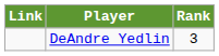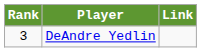 <table class=wikitable>
 <tr>
+<th style="background:#5d9731; color:white; text-align:center;">Rank</th>
+<th style="background:#5d9731; color:white; text-align:center;">Player</th>
 <th style="background:#5d9731; color:white; text-align:center;">Link</th>
-<th style="background:#5d9731; color:white; text-align:center;">Player</th>
-<th style="background:#5d9731; color:white; text-align:center;">Rank</th>
 </tr>
 <tr>
+<td align=center>3</td>
+<td> <a href='#'>DeAndre Yedlin</a></td>
 <td> </td>
-<td> <a href='#'>DeAndre Yedlin</a></td>
-<td align=center>3</td>
 </tr>
 </table>
